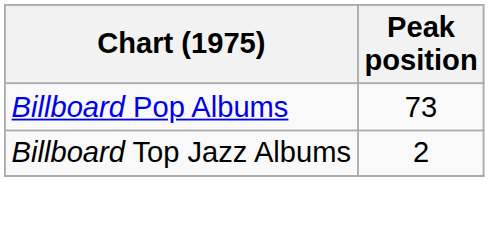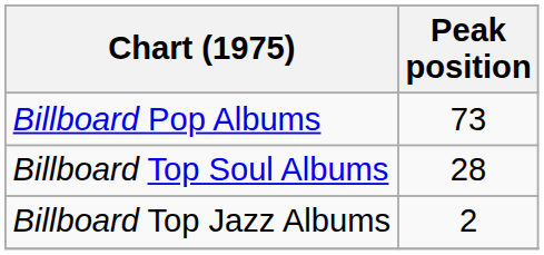 <table class="wikitable">
 <tr>
 <th>Chart (1975)</th>
 <th>Peak<br>position</th>
 </tr>
 <tr>
 <td><a href='#'><em>Billboard</em> Pop Albums</a></td>
 <td align=center>73</td>
 </tr>
 <tr>
+<td><em>Billboard</em> <a href='#'>Top Soul Albums</a></td>
+<td align=center>28</td>
+</tr>
+<tr>
 <td><em>Billboard</em> Top Jazz Albums</td>
 <td align=center>2</td>
 </tr>
 <tr>
 </tr>
 </table>
